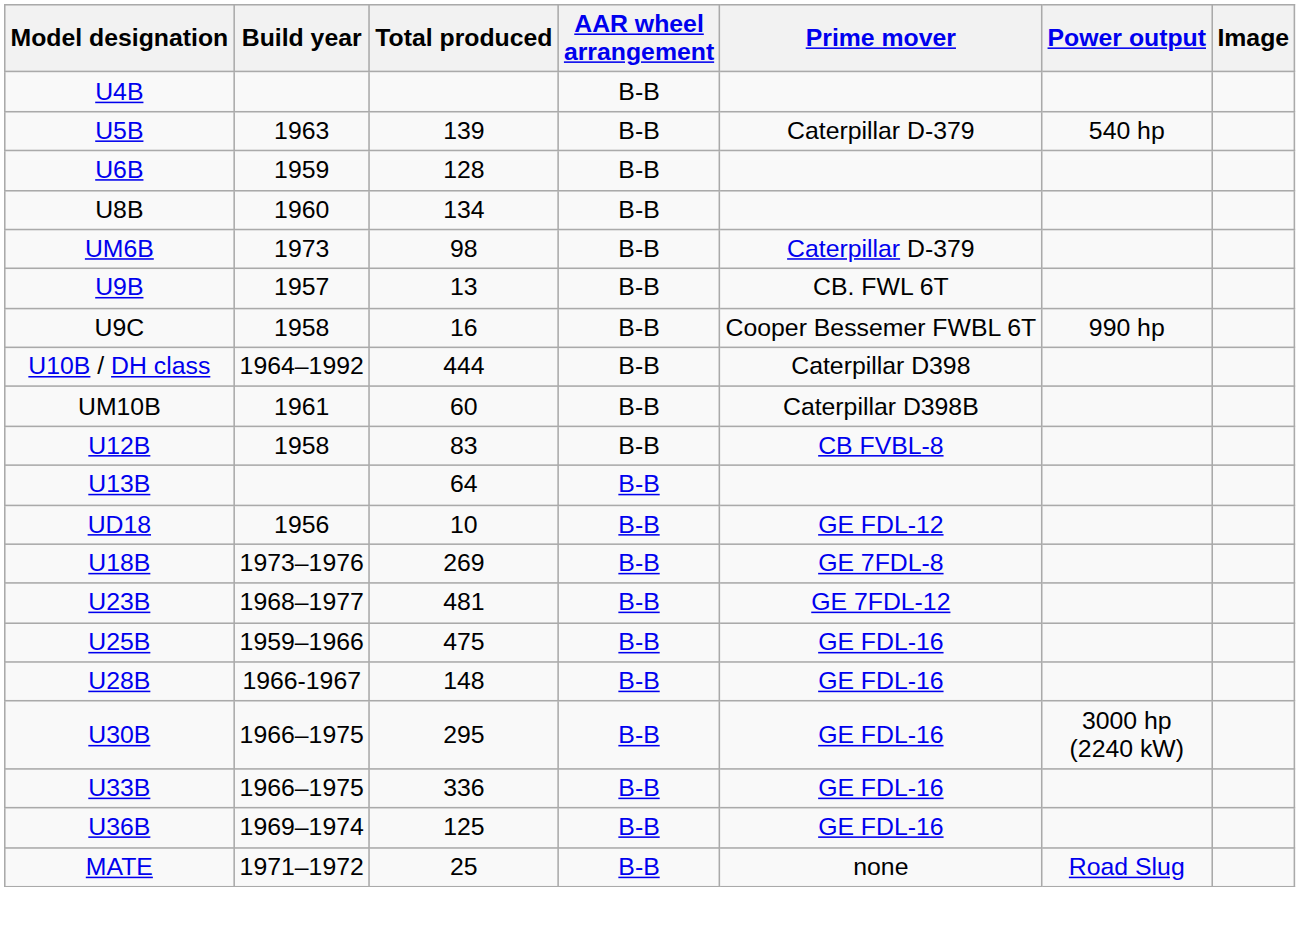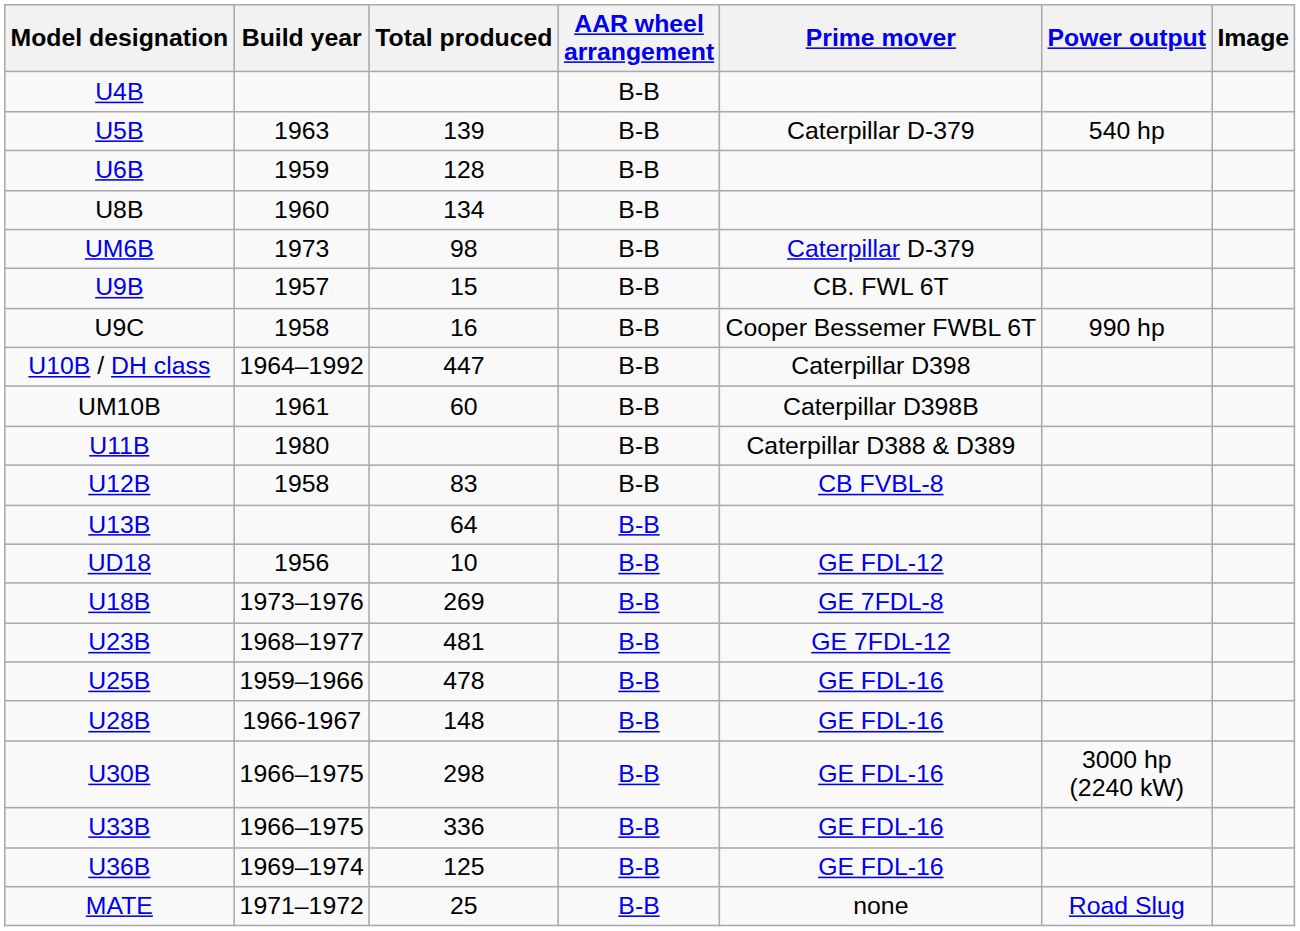 <table class="wikitable sortable" style="text-align:center;">
 <tr>
 <th>Model designation</th>
 <th>Build year</th>
 <th>Total produced</th>
 <th class="unsortable"><a href='#'>AAR wheel<br>arrangement</a></th>
 <th><a href='#'>Prime mover</a></th>
 <th><a href='#'>Power output</a></th>
 <th class="unsortable">Image</th>
 </tr>
 <tr>
 <td><a href='#'>U4B</a></td>
 <td></td>
 <td></td>
 <td>B-B</td>
 <td></td>
 <td></td>
 <td></td>
 </tr>
 <tr>
 <td><a href='#'>U5B</a></td>
 <td>1963</td>
 <td>139</td>
 <td>B-B</td>
 <td>Caterpillar D-379</td>
 <td>540 hp</td>
 <td></td>
 </tr>
 <tr>
 <td><a href='#'>U6B</a></td>
 <td>1959</td>
 <td>128</td>
 <td>B-B</td>
 <td></td>
 <td></td>
 <td></td>
 </tr>
 <tr>
 <td>U8B</td>
 <td>1960</td>
 <td>134</td>
 <td>B-B</td>
 <td></td>
 <td></td>
 <td></td>
 </tr>
 <tr>
 <td><a href='#'>UM6B</a></td>
 <td>1973</td>
 <td>98</td>
 <td>B-B</td>
 <td><a href='#'>Caterpillar</a> D-379</td>
 <td></td>
 <td></td>
 </tr>
 <tr>
 <td><a href='#'>U9B</a></td>
 <td>1957</td>
-<td>13</td>
+<td>15</td>
 <td>B-B</td>
 <td>CB. FWL 6T</td>
 <td></td>
 <td></td>
 </tr>
 <tr>
 <td>U9C</td>
 <td>1958</td>
 <td>16</td>
 <td>B-B</td>
 <td>Cooper Bessemer FWBL 6T</td>
 <td>990 hp</td>
 <td></td>
 </tr>
 <tr>
 <td><a href='#'>U10B</a> / <a href='#'>DH class</a></td>
 <td>1964–1992</td>
-<td>444</td>
+<td>447</td>
 <td>B-B</td>
 <td>Caterpillar D398</td>
 <td></td>
 <td></td>
 </tr>
 <tr>
 <td>UM10B</td>
 <td>1961</td>
 <td>60</td>
 <td>B-B</td>
 <td>Caterpillar D398B</td>
+<td></td>
+<td></td>
+</tr>
+<tr>
+<td><a href='#'>U11B</a></td>
+<td>1980</td>
+<td></td>
+<td>B-B</td>
+<td>Caterpillar D388 & D389</td>
 <td></td>
 <td></td>
 </tr>
 <tr>
 <td><a href='#'>U12B</a></td>
 <td>1958</td>
 <td>83</td>
 <td>B-B</td>
 <td><a href='#'>CB FVBL-8</a></td>
 <td></td>
 <td></td>
 </tr>
 <tr>
 <td><a href='#'>U13B</a></td>
 <td></td>
 <td>64</td>
 <td><a href='#'>B-B</a></td>
 <td></td>
 <td></td>
 <td></td>
 </tr>
 <tr>
 <td><a href='#'>UD18</a></td>
 <td>1956</td>
 <td>10</td>
 <td><a href='#'>B-B</a></td>
 <td><a href='#'>GE FDL-12</a></td>
 <td></td>
 <td></td>
 </tr>
 <tr>
 <td><a href='#'>U18B</a></td>
 <td>1973–1976</td>
 <td>269</td>
 <td><a href='#'>B-B</a></td>
 <td><a href='#'>GE 7FDL-8</a></td>
 <td></td>
 <td></td>
 </tr>
 <tr>
 <td><a href='#'>U23B</a></td>
 <td>1968–1977</td>
 <td>481</td>
 <td><a href='#'>B-B</a></td>
 <td><a href='#'>GE 7FDL-12</a></td>
 <td></td>
 <td></td>
 </tr>
 <tr>
 <td><a href='#'>U25B</a></td>
 <td>1959–1966</td>
-<td>475</td>
+<td>478</td>
 <td><a href='#'>B-B</a></td>
 <td><a href='#'>GE FDL-16</a></td>
 <td></td>
 <td></td>
 </tr>
 <tr>
 <td><a href='#'>U28B</a></td>
 <td>1966-1967</td>
 <td>148</td>
 <td><a href='#'>B-B</a></td>
 <td><a href='#'>GE FDL-16</a></td>
 <td></td>
 <td></td>
 </tr>
 <tr>
 <td><a href='#'>U30B</a></td>
 <td>1966–1975</td>
-<td>295</td>
+<td>298</td>
 <td><a href='#'>B-B</a></td>
 <td><a href='#'>GE FDL-16</a></td>
 <td>3000 hp<br> (2240 kW)</td>
 <td></td>
 </tr>
 <tr>
 <td><a href='#'>U33B</a></td>
 <td>1966–1975</td>
 <td>336</td>
 <td><a href='#'>B-B</a></td>
 <td><a href='#'>GE FDL-16</a></td>
 <td></td>
 <td></td>
 </tr>
 <tr>
 <td><a href='#'>U36B</a></td>
 <td>1969–1974</td>
 <td>125</td>
 <td><a href='#'>B-B</a></td>
 <td><a href='#'>GE FDL-16</a></td>
 <td></td>
 <td></td>
 </tr>
 <tr>
 <td><a href='#'>MATE</a></td>
 <td>1971–1972</td>
 <td>25</td>
 <td><a href='#'>B-B</a></td>
 <td>none</td>
 <td><a href='#'>Road Slug</a></td>
 <td></td>
 </tr>
 </table>
